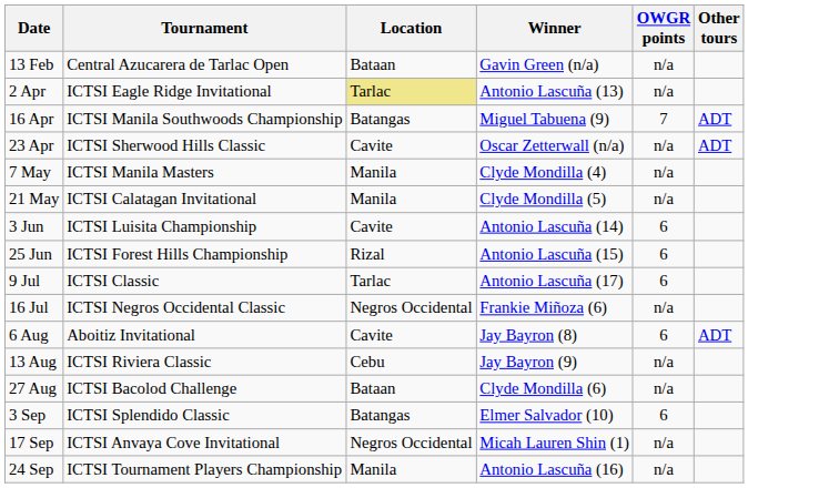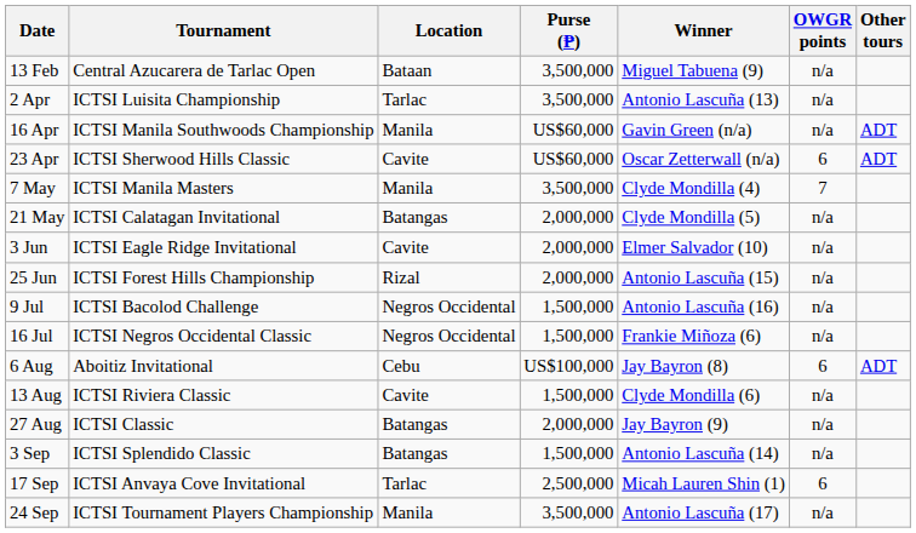 <table class="wikitable" style="font-size:95%">
 <tr>
 <th>Date</th>
 <th>Tournament</th>
 <th>Location</th>
+<th>Purse<br>(<a href='#'>₱</a>)</th>
 <th>Winner</th>
 <th><a href='#'>OWGR</a><br>points</th>
 <th>Other<br>tours</th>
 </tr>
 <tr>
 <td>13 Feb</td>
 <td>Central Azucarera de Tarlac Open</td>
 <td>Bataan</td>
-<td> <a href='#'>Gavin Green</a> (n/a)</td>
+<td align=right>3,500,000</td>
+<td> <a href='#'>Miguel Tabuena</a> (9)</td>
 <td align=center>n/a</td>
 <td></td>
 </tr>
 <tr>
 <td>2 Apr</td>
-<td>ICTSI Eagle Ridge Invitational</td>
-<td style="background: khaki;">Tarlac</td>
+<td>ICTSI Luisita Championship</td>
+<td>Tarlac</td>
+<td align=right>3,500,000</td>
 <td> <a href='#'>Antonio Lascuña</a> (13)</td>
 <td align=center>n/a</td>
 <td></td>
 </tr>
 <tr>
 <td>16 Apr</td>
 <td>ICTSI Manila Southwoods Championship</td>
-<td>Batangas</td>
-<td> <a href='#'>Miguel Tabuena</a> (9)</td>
-<td align=center>7</td>
+<td>Manila</td>
+<td align=right>US$60,000</td>
+<td> <a href='#'>Gavin Green</a> (n/a)</td>
+<td align=center>n/a</td>
 <td><a href='#'>ADT</a></td>
 </tr>
 <tr>
 <td>23 Apr</td>
 <td>ICTSI Sherwood Hills Classic</td>
 <td>Cavite</td>
+<td align=right>US$60,000</td>
 <td> <a href='#'>Oscar Zetterwall</a> (n/a)</td>
-<td align=center>n/a</td>
+<td align=center>6</td>
 <td><a href='#'>ADT</a></td>
 </tr>
 <tr>
 <td>7 May</td>
 <td>ICTSI Manila Masters</td>
 <td>Manila</td>
+<td align=right>3,500,000</td>
 <td> <a href='#'>Clyde Mondilla</a> (4)</td>
-<td align=center>n/a</td>
+<td align=center>7</td>
 <td></td>
 </tr>
 <tr>
 <td>21 May</td>
 <td>ICTSI Calatagan Invitational</td>
-<td>Manila</td>
+<td>Batangas</td>
+<td align=right>2,000,000</td>
 <td> <a href='#'>Clyde Mondilla</a> (5)</td>
 <td align=center>n/a</td>
 <td></td>
 </tr>
 <tr>
 <td>3 Jun</td>
-<td>ICTSI Luisita Championship</td>
+<td>ICTSI Eagle Ridge Invitational</td>
 <td>Cavite</td>
-<td> <a href='#'>Antonio Lascuña</a> (14)</td>
-<td align=center>6</td>
+<td align=right>2,000,000</td>
+<td> <a href='#'>Elmer Salvador</a> (10)</td>
+<td align=center>n/a</td>
 <td></td>
 </tr>
 <tr>
 <td>25 Jun</td>
 <td>ICTSI Forest Hills Championship</td>
 <td>Rizal</td>
+<td align=right>2,000,000</td>
 <td> <a href='#'>Antonio Lascuña</a> (15)</td>
-<td align=center>6</td>
+<td align=center>n/a</td>
 <td></td>
 </tr>
 <tr>
 <td>9 Jul</td>
-<td>ICTSI Classic</td>
-<td>Tarlac</td>
-<td> <a href='#'>Antonio Lascuña</a> (17)</td>
-<td align=center>6</td>
+<td>ICTSI Bacolod Challenge</td>
+<td>Negros Occidental</td>
+<td align=right>1,500,000</td>
+<td> <a href='#'>Antonio Lascuña</a> (16)</td>
+<td align=center>n/a</td>
 <td></td>
 </tr>
 <tr>
 <td>16 Jul</td>
 <td>ICTSI Negros Occidental Classic</td>
 <td>Negros Occidental</td>
+<td align=right>1,500,000</td>
 <td> <a href='#'>Frankie Miñoza</a> (6)</td>
 <td align=center>n/a</td>
 <td></td>
 </tr>
 <tr>
 <td>6 Aug</td>
 <td>Aboitiz Invitational</td>
-<td>Cavite</td>
+<td>Cebu</td>
+<td align=right>US$100,000</td>
 <td> <a href='#'>Jay Bayron</a> (8)</td>
 <td align=center>6</td>
 <td><a href='#'>ADT</a></td>
 </tr>
 <tr>
 <td>13 Aug</td>
 <td>ICTSI Riviera Classic</td>
-<td>Cebu</td>
-<td> <a href='#'>Jay Bayron</a> (9)</td>
+<td>Cavite</td>
+<td align=right>1,500,000</td>
+<td> <a href='#'>Clyde Mondilla</a> (6)</td>
 <td align=center>n/a</td>
 <td></td>
 </tr>
 <tr>
 <td>27 Aug</td>
-<td>ICTSI Bacolod Challenge</td>
-<td>Bataan</td>
-<td> <a href='#'>Clyde Mondilla</a> (6)</td>
+<td>ICTSI Classic</td>
+<td>Batangas</td>
+<td align=right>2,000,000</td>
+<td> <a href='#'>Jay Bayron</a> (9)</td>
 <td align=center>n/a</td>
 <td></td>
 </tr>
 <tr>
 <td>3 Sep</td>
 <td>ICTSI Splendido Classic</td>
 <td>Batangas</td>
-<td> <a href='#'>Elmer Salvador</a> (10)</td>
-<td align=center>6</td>
+<td align=right>1,500,000</td>
+<td> <a href='#'>Antonio Lascuña</a> (14)</td>
+<td align=center>n/a</td>
 <td></td>
 </tr>
 <tr>
 <td>17 Sep</td>
 <td>ICTSI Anvaya Cove Invitational</td>
-<td>Negros Occidental</td>
+<td>Tarlac</td>
+<td align=right>2,500,000</td>
 <td> <a href='#'>Micah Lauren Shin</a> (1)</td>
-<td align=center>n/a</td>
+<td align=center>6</td>
 <td></td>
 </tr>
 <tr>
 <td>24 Sep</td>
 <td>ICTSI Tournament Players Championship</td>
 <td>Manila</td>
-<td> <a href='#'>Antonio Lascuña</a> (16)</td>
+<td align=right>3,500,000</td>
+<td> <a href='#'>Antonio Lascuña</a> (17)</td>
 <td align=center>n/a</td>
 <td></td>
 </tr>
 </table>
